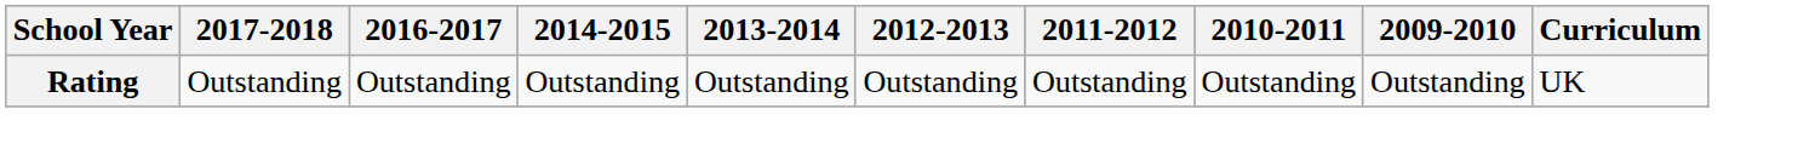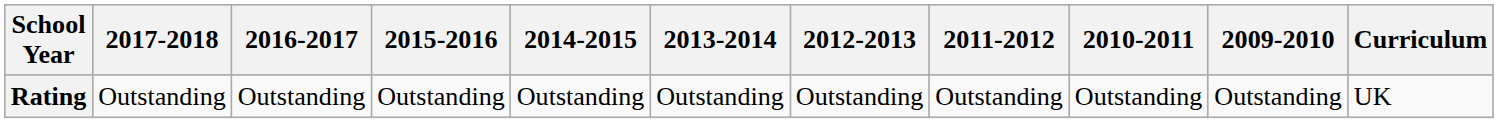 <table class="wikitable">
 <tr>
 <th>School Year</th>
 <th>2017-2018</th>
 <th>2016-2017</th>
+<th>2015-2016</th>
 <th>2014-2015</th>
 <th>2013-2014</th>
 <th>2012-2013</th>
 <th>2011-2012</th>
 <th>2010-2011</th>
 <th>2009-2010</th>
 <th>Curriculum</th>
 </tr>
 <tr>
 <th>Rating</th>
 <td>Outstanding</td>
 <td>Outstanding</td>
 <td>Outstanding</td>
 <td>Outstanding</td>
 <td>Outstanding</td>
 <td>Outstanding</td>
 <td>Outstanding</td>
 <td>Outstanding</td>
+<td>Outstanding</td>
 <td>UK</td>
 </tr>
 </table>
